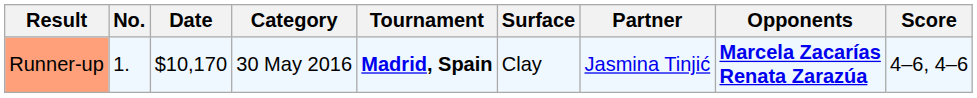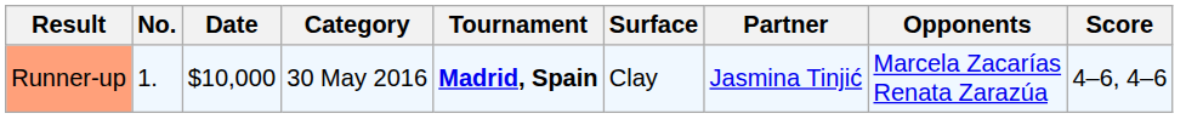 <table class="sortable wikitable" style=font-size:97%>
 <tr>
 <th>Result</th>
 <th>No.</th>
 <th>Date</th>
 <th>Category</th>
 <th>Tournament</th>
 <th>Surface</th>
 <th>Partner</th>
 <th>Opponents</th>
 <th>Score</th>
 </tr>
 <tr style="background:#f0f8ff;">
 <td bgcolor=#FFA07A>Runner-up</td>
 <td>1.</td>
-<td>$10,170</td>
+<td>$10,000</td>
 <td>30 May 2016</td>
 <td><strong><a href='#'>Madrid</a>, Spain</strong></td>
 <td>Clay</td>
 <td> <a href='#'>Jasmina Tinjić</a></td>
-<td><strong> <a href='#'>Marcela Zacarías</a> <br>  <a href='#'>Renata Zarazúa</a></strong></td>
+<td> <a href='#'>Marcela Zacarías</a> <br>  <a href='#'>Renata Zarazúa</a></td>
 <td>4–6, 4–6</td>
 </tr>
 </table>
